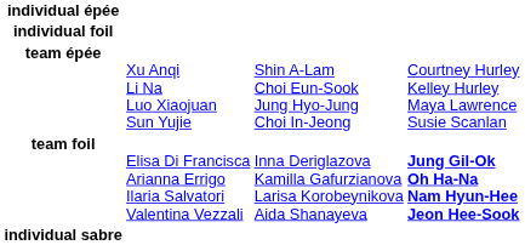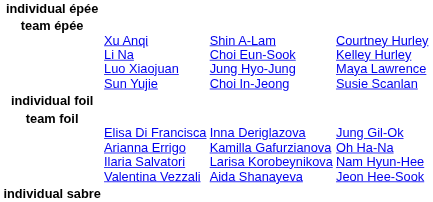 <table>
 <tr>
 <th scope="row">individual épée <br></th>
-<td></td>
-<td></td>
-<td></td>
-</tr>
-<tr>
-<th scope="row">individual foil <br></th>
 <td></td>
 <td></td>
 <td></td>
 </tr>
 <tr valign="top">
 <th scope="row">team épée <br></th>
 <td><br><a href='#'>Xu Anqi</a><br><a href='#'>Li Na</a><br><a href='#'>Luo Xiaojuan</a><br><a href='#'>Sun Yujie</a></td>
 <td><br><a href='#'>Shin A-Lam</a><br><a href='#'>Choi Eun-Sook</a><br><a href='#'>Jung Hyo-Jung</a><br><a href='#'>Choi In-Jeong</a></td>
 <td><br><a href='#'>Courtney Hurley</a><br><a href='#'>Kelley Hurley</a><br><a href='#'>Maya Lawrence</a><br><a href='#'>Susie Scanlan</a></td>
 </tr>
+<tr>
+<th scope="row">individual foil <br></th>
+<td></td>
+<td></td>
+<td></td>
+</tr>
 <tr valign="top">
 <th scope="row">team foil <br></th>
 <td><br><a href='#'>Elisa Di Francisca</a><br><a href='#'>Arianna Errigo</a><br><a href='#'>Ilaria Salvatori</a><br><a href='#'>Valentina Vezzali</a></td>
 <td><br><a href='#'>Inna Deriglazova</a><br><a href='#'>Kamilla Gafurzianova</a><br><a href='#'>Larisa Korobeynikova</a><br><a href='#'>Aida Shanayeva</a></td>
-<td><strong><br><a href='#'>Jung Gil-Ok</a><br><a href='#'>Oh Ha-Na</a><br><a href='#'>Nam Hyun-Hee</a><br><a href='#'>Jeon Hee-Sook</a></strong></td>
+<td><br><a href='#'>Jung Gil-Ok</a><br><a href='#'>Oh Ha-Na</a><br><a href='#'>Nam Hyun-Hee</a><br><a href='#'>Jeon Hee-Sook</a></td>
 </tr>
 <tr>
 <th scope="row">individual sabre <br></th>
 <td></td>
 <td></td>
 <td></td>
 </tr>
 </table>
